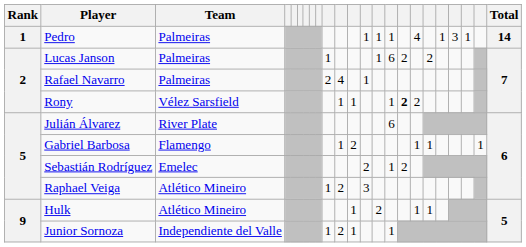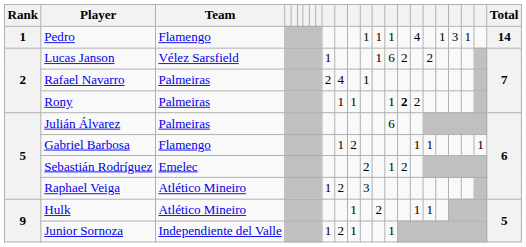 <table class="wikitable" style="text-align:center; font-size:90%">
 <tr>
 <th>Rank</th>
 <th>Player</th>
 <th>Team</th>
 <th></th>
 <th></th>
 <th></th>
 <th></th>
 <th></th>
 <th></th>
 <th></th>
 <th></th>
 <th></th>
 <th></th>
 <th></th>
 <th></th>
 <th></th>
 <th></th>
 <th></th>
 <th></th>
 <th></th>
 <th></th>
 <th>  </th>
 <th>Total</th>
 </tr>
 <tr>
 <th>1</th>
 <td align=left> <a href='#'>Pedro</a></td>
-<td align=left> <a href='#'>Palmeiras</a></td>
+<td align=left> <a href='#'>Flamengo</a></td>
 <td bgcolor="silver" colspan=6></td>
 <td></td>
 <td></td>
 <td></td>
 <td>1</td>
 <td>1</td>
 <td>1</td>
 <td></td>
 <td>4</td>
 <td></td>
 <td>1</td>
 <td>3</td>
 <td>1</td>
 <td></td>
 <th>14</th>
 </tr>
 <tr>
 <th rowspan=3>2</th>
 <td align=left> <a href='#'>Lucas Janson</a></td>
-<td align=left> <a href='#'>Palmeiras</a></td>
+<td align=left> <a href='#'>Vélez Sarsfield</a></td>
 <td bgcolor="silver" colspan=6></td>
 <td>1</td>
 <td></td>
 <td></td>
 <td></td>
 <td>1</td>
 <td>6</td>
 <td>2</td>
 <td></td>
 <td>2</td>
 <td></td>
 <td></td>
 <td></td>
 <td bgcolor="silver"></td>
 <th rowspan=3>7</th>
 </tr>
 <tr>
 <td align=left> <a href='#'>Rafael Navarro</a></td>
 <td align=left> <a href='#'>Palmeiras</a></td>
 <td bgcolor="silver" colspan=6></td>
 <td>2</td>
 <td>4</td>
 <td></td>
 <td>1</td>
 <td></td>
 <td></td>
 <td></td>
 <td></td>
 <td></td>
 <td></td>
 <td></td>
 <td></td>
 <td bgcolor="silver"></td>
 </tr>
 <tr>
 <td align=left> <a href='#'>Rony</a></td>
-<td align=left> <a href='#'>Vélez Sarsfield</a></td>
+<td align=left> <a href='#'>Palmeiras</a></td>
 <td bgcolor="silver" colspan=6></td>
 <td></td>
 <td>1</td>
 <td>1</td>
 <td></td>
 <td></td>
 <td>1</td>
 <td><strong>2</strong></td>
 <td>2</td>
 <td></td>
 <td></td>
 <td></td>
 <td></td>
 <td bgcolor="silver"></td>
 </tr>
 <tr>
 <th rowspan=4>5</th>
 <td align=left> <a href='#'>Julián Álvarez</a></td>
-<td align=left> <a href='#'>River Plate</a></td>
+<td align=left> <a href='#'>Palmeiras</a></td>
 <td bgcolor="silver" colspan=6></td>
 <td></td>
 <td></td>
 <td></td>
 <td></td>
 <td></td>
 <td>6</td>
 <td></td>
 <td></td>
 <td bgcolor="silver" colspan=5></td>
 <th rowspan=4>6</th>
 </tr>
 <tr>
 <td align=left> <a href='#'>Gabriel Barbosa</a></td>
 <td align=left> <a href='#'>Flamengo</a></td>
 <td bgcolor="silver" colspan=6></td>
 <td></td>
 <td>1</td>
 <td>2</td>
 <td></td>
 <td></td>
 <td></td>
 <td></td>
 <td>1</td>
 <td>1</td>
 <td></td>
 <td></td>
 <td></td>
 <td>1</td>
 </tr>
 <tr>
 <td align=left> <a href='#'>Sebastián Rodríguez</a></td>
 <td align=left> <a href='#'>Emelec</a></td>
 <td bgcolor="silver" colspan=6></td>
 <td></td>
 <td></td>
 <td></td>
 <td>2</td>
 <td></td>
 <td>1</td>
 <td>2</td>
 <td></td>
 <td bgcolor="silver" colspan=5></td>
 </tr>
 <tr>
 <td align=left> <a href='#'>Raphael Veiga</a></td>
 <td align=left> <a href='#'>Atlético Mineiro</a></td>
 <td bgcolor="silver" colspan=6></td>
 <td>1</td>
 <td>2</td>
 <td></td>
 <td>3</td>
 <td></td>
 <td></td>
 <td></td>
 <td></td>
 <td></td>
 <td></td>
 <td></td>
 <td></td>
 <td bgcolor="silver"></td>
 </tr>
 <tr>
 <th rowspan=2>9</th>
 <td align=left> <a href='#'>Hulk</a></td>
 <td align=left> <a href='#'>Atlético Mineiro</a></td>
 <td bgcolor="silver" colspan=6></td>
 <td></td>
 <td></td>
 <td>1</td>
 <td></td>
 <td>2</td>
 <td></td>
 <td></td>
 <td>1</td>
 <td>1</td>
 <td></td>
 <td bgcolor="silver" colspan=3></td>
 <th rowspan=2>5</th>
 </tr>
 <tr>
 <td align=left> <a href='#'>Junior Sornoza</a></td>
 <td align=left> <a href='#'>Independiente del Valle</a></td>
 <td bgcolor="silver" colspan=6></td>
 <td>1</td>
 <td>2</td>
 <td>1</td>
 <td></td>
 <td></td>
 <td>1</td>
 <td bgcolor="silver" colspan=7></td>
 </tr>
 </table>
